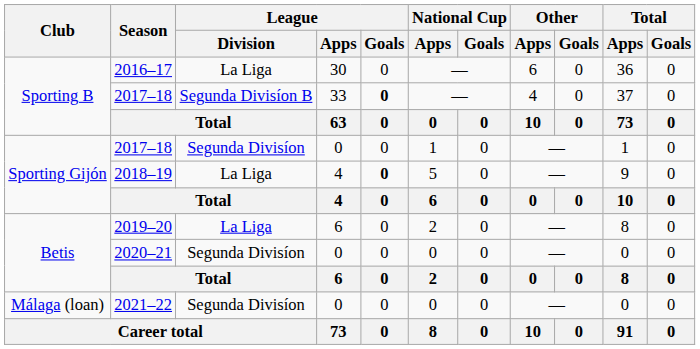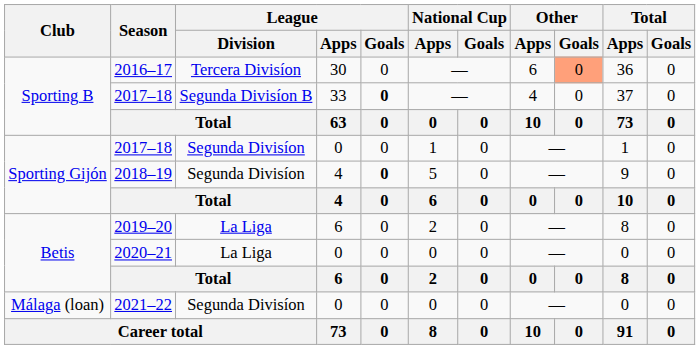 <table class="wikitable" style="text-align:center">
 <tr>
 <th rowspan="2">Club</th>
 <th rowspan="2">Season</th>
 <th colspan="3">League</th>
 <th colspan="2">National Cup</th>
 <th colspan="2">Other</th>
 <th colspan="2">Total</th>
 </tr>
 <tr>
 <th>Division</th>
 <th>Apps</th>
 <th>Goals</th>
 <th>Apps</th>
 <th>Goals</th>
 <th>Apps</th>
 <th>Goals</th>
 <th>Apps</th>
 <th>Goals</th>
 </tr>
 <tr>
 <td rowspan="3"><a href='#'>Sporting B</a></td>
 <td><a href='#'>2016–17</a></td>
-<td>La Liga</td>
+<td><a href='#'>Tercera Divisíon</a></td>
 <td>30</td>
 <td>0</td>
 <td colspan="2">—</td>
 <td>6</td>
-<td>0</td>
+<td style="background: lightsalmon;">0</td>
 <td>36</td>
 <td>0</td>
 </tr>
 <tr>
 <td><a href='#'>2017–18</a></td>
 <td><a href='#'>Segunda Divisíon B</a></td>
 <td>33</td>
 <td><strong>0</strong></td>
 <td colspan="2">—</td>
 <td>4</td>
 <td>0</td>
 <td>37</td>
 <td>0</td>
 </tr>
 <tr>
 <th colspan="2">Total</th>
 <th>63</th>
 <th>0</th>
 <th>0</th>
 <th>0</th>
 <th>10</th>
 <th>0</th>
 <th>73</th>
 <th>0</th>
 </tr>
 <tr>
 <td rowspan="3"><a href='#'>Sporting Gijón</a></td>
 <td><a href='#'>2017–18</a></td>
 <td><a href='#'>Segunda Divisíon</a></td>
 <td>0</td>
 <td>0</td>
 <td>1</td>
 <td>0</td>
 <td colspan="2">—</td>
 <td>1</td>
 <td>0</td>
 </tr>
 <tr>
 <td><a href='#'>2018–19</a></td>
-<td>La Liga</td>
+<td>Segunda Divisíon</td>
 <td>4</td>
 <td><strong>0</strong></td>
 <td>5</td>
 <td>0</td>
 <td colspan="2">—</td>
 <td>9</td>
 <td>0</td>
 </tr>
 <tr>
 <th colspan="2">Total</th>
 <th>4</th>
 <th>0</th>
 <th>6</th>
 <th>0</th>
 <th>0</th>
 <th>0</th>
 <th>10</th>
 <th>0</th>
 </tr>
 <tr>
 <td rowspan="3"><a href='#'>Betis</a></td>
 <td><a href='#'>2019–20</a></td>
 <td><a href='#'>La Liga</a></td>
 <td>6</td>
 <td>0</td>
 <td>2</td>
 <td>0</td>
 <td colspan="2">—</td>
 <td>8</td>
 <td>0</td>
 </tr>
 <tr>
 <td><a href='#'>2020–21</a></td>
-<td>Segunda Divisíon</td>
+<td>La Liga</td>
 <td>0</td>
 <td>0</td>
 <td>0</td>
 <td>0</td>
 <td colspan="2">—</td>
 <td>0</td>
 <td>0</td>
 </tr>
 <tr>
 <th colspan="2">Total</th>
 <th>6</th>
 <th>0</th>
 <th>2</th>
 <th>0</th>
 <th>0</th>
 <th>0</th>
 <th>8</th>
 <th>0</th>
 </tr>
 <tr>
 <td><a href='#'>Málaga</a> (loan)</td>
 <td><a href='#'>2021–22</a></td>
 <td>Segunda Divisíon</td>
 <td>0</td>
 <td>0</td>
 <td>0</td>
 <td>0</td>
 <td colspan="2">—</td>
 <td>0</td>
 <td>0</td>
 </tr>
 <tr>
 <th colspan="3">Career total</th>
 <th>73</th>
 <th>0</th>
 <th>8</th>
 <th>0</th>
 <th>10</th>
 <th>0</th>
 <th>91</th>
 <th>0</th>
 </tr>
 </table>
